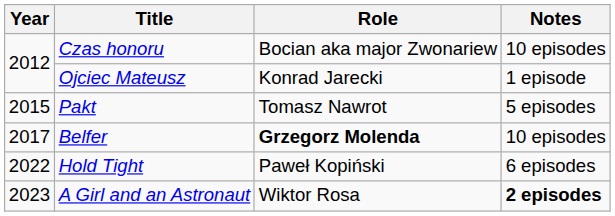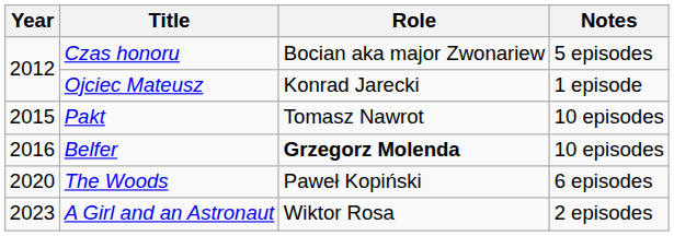 <table class="wikitable sortable">
 <tr>
 <th>Year</th>
 <th>Title</th>
 <th>Role</th>
 <th class="unsortable">Notes</th>
 </tr>
 <tr>
 <td rowspan=2>2012</td>
 <td><em><a href='#'>Czas honoru</a></em></td>
 <td>Bocian aka major Zwonariew</td>
-<td>10 episodes</td>
+<td>5 episodes</td>
 </tr>
 <tr>
 <td><em><a href='#'>Ojciec Mateusz</a></em></td>
 <td>Konrad Jarecki</td>
 <td>1 episode</td>
 </tr>
 <tr>
 <td>2015</td>
 <td><em><a href='#'>Pakt</a></em></td>
 <td>Tomasz Nawrot</td>
-<td>5 episodes</td>
+<td>10 episodes</td>
 </tr>
 <tr>
-<td>2017</td>
+<td>2016</td>
 <td><em><a href='#'>Belfer</a></em></td>
 <td><strong>Grzegorz Molenda</strong></td>
 <td>10 episodes</td>
 </tr>
 <tr>
-<td>2022</td>
-<td><em><a href='#'>Hold Tight</a></em></td>
+<td>2020</td>
+<td><em><a href='#'>The Woods</a></em></td>
 <td>Paweł Kopiński</td>
 <td>6 episodes</td>
 </tr>
 <tr>
 <td>2023</td>
 <td><em><a href='#'>A Girl and an Astronaut</a></em></td>
 <td>Wiktor Rosa</td>
-<td><strong>2 episodes</strong></td>
+<td>2 episodes</td>
 </tr>
 </table>
